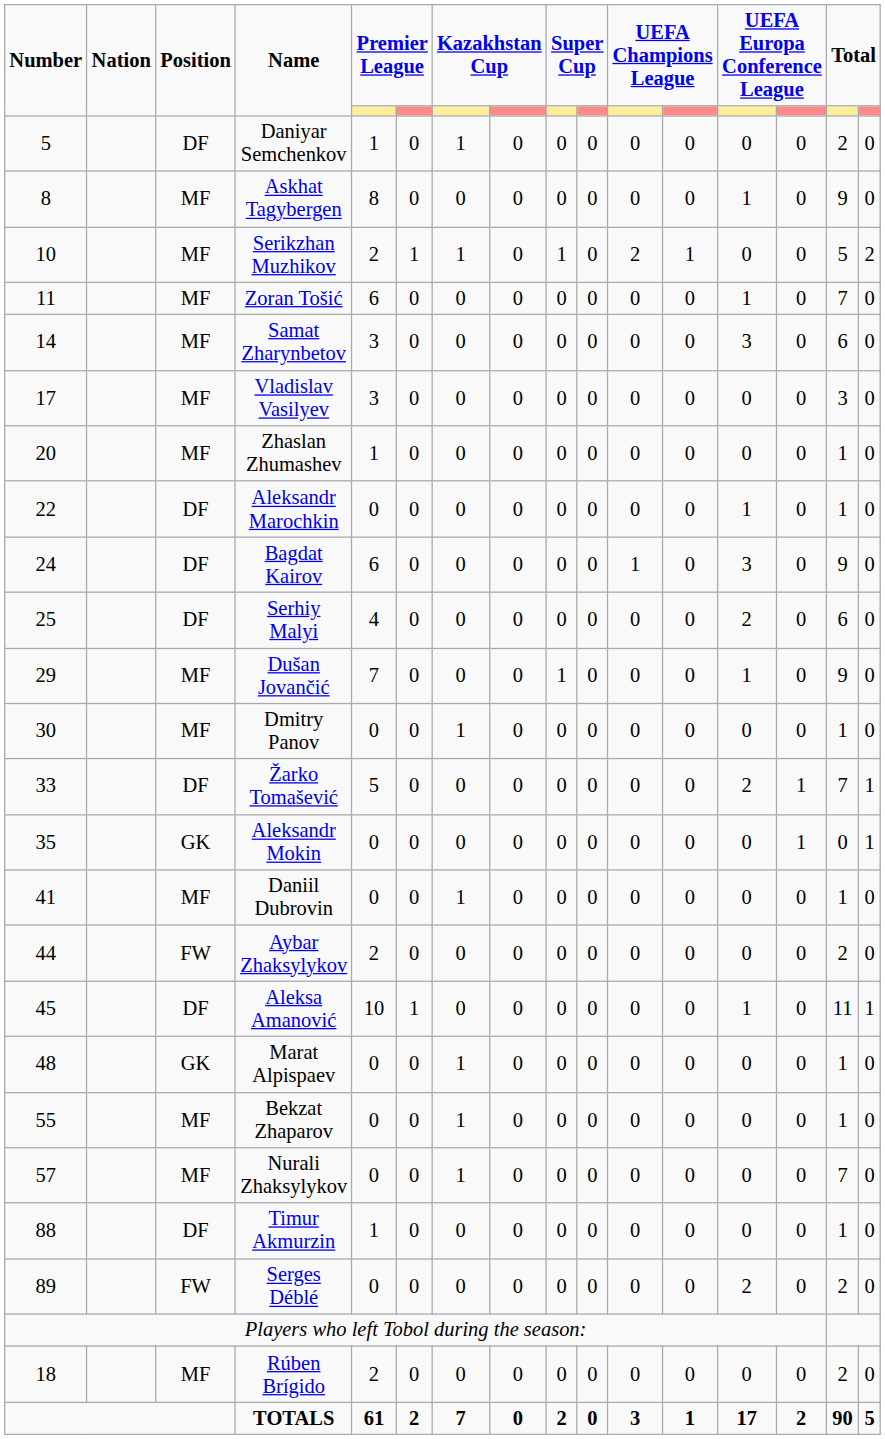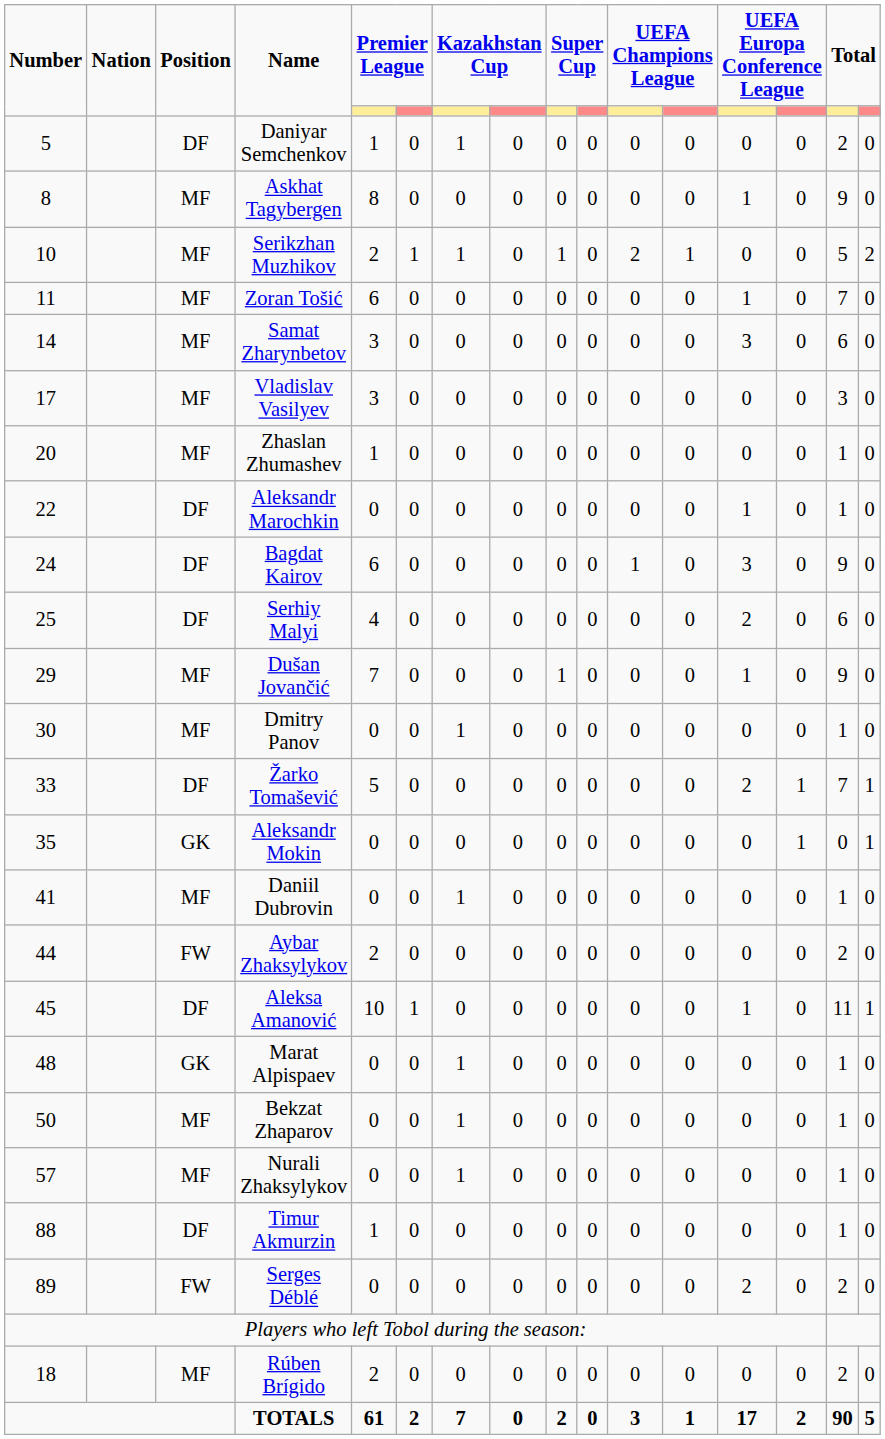 <table class="wikitable" style="text-align:center;">
 <tr>
 <td rowspan="2"  style="width:5%; text-align:center;"><strong>Number</strong></td>
 <td rowspan="2"  style="width:5%; text-align:center;"><strong>Nation</strong></td>
 <td rowspan="2"  style="width:5%; text-align:center;"><strong>Position</strong></td>
 <td rowspan="2"  style="width:20%; text-align:center;"><strong>Name</strong></td>
 <td colspan="2" style="text-align:center;"><strong><a href='#'>Premier League</a></strong></td>
 <td colspan="2" style="text-align:center;"><strong><a href='#'>Kazakhstan Cup</a></strong></td>
 <td colspan="2" style="text-align:center;"><strong><a href='#'>Super Cup</a></strong></td>
 <td colspan="2" style="text-align:center;"><strong><a href='#'>UEFA Champions League</a></strong></td>
 <td colspan="2" style="text-align:center;"><strong><a href='#'>UEFA Europa Conference League</a></strong></td>
 <td colspan="2" style="text-align:center;"><strong>Total</strong></td>
 </tr>
 <tr>
 <th style="width:60px; background:#fe9;"></th>
 <th style="width:60px; background:#ff8888;"></th>
 <th style="width:60px; background:#fe9;"></th>
 <th style="width:60px; background:#ff8888;"></th>
 <th style="width:60px; background:#fe9;"></th>
 <th style="width:60px; background:#ff8888;"></th>
 <th style="width:60px; background:#fe9;"></th>
 <th style="width:60px; background:#ff8888;"></th>
 <th style="width:120px; background:#fe9;"></th>
 <th style="width:120px; background:#ff8888;"></th>
 <th style="width:60px; background:#fe9;"></th>
 <th style="width:60px; background:#ff8888;"></th>
 </tr>
 <tr>
 <td>5</td>
 <td></td>
 <td>DF</td>
 <td>Daniyar Semchenkov</td>
 <td>1</td>
 <td>0</td>
 <td>1</td>
 <td>0</td>
 <td>0</td>
 <td>0</td>
 <td>0</td>
 <td>0</td>
 <td>0</td>
 <td>0</td>
 <td>2</td>
 <td>0</td>
 </tr>
 <tr>
 <td>8</td>
 <td></td>
 <td>MF</td>
 <td><a href='#'>Askhat Tagybergen</a></td>
 <td>8</td>
 <td>0</td>
 <td>0</td>
 <td>0</td>
 <td>0</td>
 <td>0</td>
 <td>0</td>
 <td>0</td>
 <td>1</td>
 <td>0</td>
 <td>9</td>
 <td>0</td>
 </tr>
 <tr>
 <td>10</td>
 <td></td>
 <td>MF</td>
 <td><a href='#'>Serikzhan Muzhikov</a></td>
 <td>2</td>
 <td>1</td>
 <td>1</td>
 <td>0</td>
 <td>1</td>
 <td>0</td>
 <td>2</td>
 <td>1</td>
 <td>0</td>
 <td>0</td>
 <td>5</td>
 <td>2</td>
 </tr>
 <tr>
 <td>11</td>
 <td></td>
 <td>MF</td>
 <td><a href='#'>Zoran Tošić</a></td>
 <td>6</td>
 <td>0</td>
 <td>0</td>
 <td>0</td>
 <td>0</td>
 <td>0</td>
 <td>0</td>
 <td>0</td>
 <td>1</td>
 <td>0</td>
 <td>7</td>
 <td>0</td>
 </tr>
 <tr>
 <td>14</td>
 <td></td>
 <td>MF</td>
 <td><a href='#'>Samat Zharynbetov</a></td>
 <td>3</td>
 <td>0</td>
 <td>0</td>
 <td>0</td>
 <td>0</td>
 <td>0</td>
 <td>0</td>
 <td>0</td>
 <td>3</td>
 <td>0</td>
 <td>6</td>
 <td>0</td>
 </tr>
 <tr>
 <td>17</td>
 <td></td>
 <td>MF</td>
 <td><a href='#'>Vladislav Vasilyev</a></td>
 <td>3</td>
 <td>0</td>
 <td>0</td>
 <td>0</td>
 <td>0</td>
 <td>0</td>
 <td>0</td>
 <td>0</td>
 <td>0</td>
 <td>0</td>
 <td>3</td>
 <td>0</td>
 </tr>
 <tr>
 <td>20</td>
 <td></td>
 <td>MF</td>
 <td>Zhaslan Zhumashev</td>
 <td>1</td>
 <td>0</td>
 <td>0</td>
 <td>0</td>
 <td>0</td>
 <td>0</td>
 <td>0</td>
 <td>0</td>
 <td>0</td>
 <td>0</td>
 <td>1</td>
 <td>0</td>
 </tr>
 <tr>
 <td>22</td>
 <td></td>
 <td>DF</td>
 <td><a href='#'>Aleksandr Marochkin</a></td>
 <td>0</td>
 <td>0</td>
 <td>0</td>
 <td>0</td>
 <td>0</td>
 <td>0</td>
 <td>0</td>
 <td>0</td>
 <td>1</td>
 <td>0</td>
 <td>1</td>
 <td>0</td>
 </tr>
 <tr>
 <td>24</td>
 <td></td>
 <td>DF</td>
 <td><a href='#'>Bagdat Kairov</a></td>
 <td>6</td>
 <td>0</td>
 <td>0</td>
 <td>0</td>
 <td>0</td>
 <td>0</td>
 <td>1</td>
 <td>0</td>
 <td>3</td>
 <td>0</td>
 <td>9</td>
 <td>0</td>
 </tr>
 <tr>
 <td>25</td>
 <td></td>
 <td>DF</td>
 <td><a href='#'>Serhiy Malyi</a></td>
 <td>4</td>
 <td>0</td>
 <td>0</td>
 <td>0</td>
 <td>0</td>
 <td>0</td>
 <td>0</td>
 <td>0</td>
 <td>2</td>
 <td>0</td>
 <td>6</td>
 <td>0</td>
 </tr>
 <tr>
 <td>29</td>
 <td></td>
 <td>MF</td>
 <td><a href='#'>Dušan Jovančić</a></td>
 <td>7</td>
 <td>0</td>
 <td>0</td>
 <td>0</td>
 <td>1</td>
 <td>0</td>
 <td>0</td>
 <td>0</td>
 <td>1</td>
 <td>0</td>
 <td>9</td>
 <td>0</td>
 </tr>
 <tr>
 <td>30</td>
 <td></td>
 <td>MF</td>
 <td>Dmitry Panov</td>
 <td>0</td>
 <td>0</td>
 <td>1</td>
 <td>0</td>
 <td>0</td>
 <td>0</td>
 <td>0</td>
 <td>0</td>
 <td>0</td>
 <td>0</td>
 <td>1</td>
 <td>0</td>
 </tr>
 <tr>
 <td>33</td>
 <td></td>
 <td>DF</td>
 <td><a href='#'>Žarko Tomašević</a></td>
 <td>5</td>
 <td>0</td>
 <td>0</td>
 <td>0</td>
 <td>0</td>
 <td>0</td>
 <td>0</td>
 <td>0</td>
 <td>2</td>
 <td>1</td>
 <td>7</td>
 <td>1</td>
 </tr>
 <tr>
 <td>35</td>
 <td></td>
 <td>GK</td>
 <td><a href='#'>Aleksandr Mokin</a></td>
 <td>0</td>
 <td>0</td>
 <td>0</td>
 <td>0</td>
 <td>0</td>
 <td>0</td>
 <td>0</td>
 <td>0</td>
 <td>0</td>
 <td>1</td>
 <td>0</td>
 <td>1</td>
 </tr>
 <tr>
 <td>41</td>
 <td></td>
 <td>MF</td>
 <td>Daniil Dubrovin</td>
 <td>0</td>
 <td>0</td>
 <td>1</td>
 <td>0</td>
 <td>0</td>
 <td>0</td>
 <td>0</td>
 <td>0</td>
 <td>0</td>
 <td>0</td>
 <td>1</td>
 <td>0</td>
 </tr>
 <tr>
 <td>44</td>
 <td></td>
 <td>FW</td>
 <td><a href='#'>Aybar Zhaksylykov</a></td>
 <td>2</td>
 <td>0</td>
 <td>0</td>
 <td>0</td>
 <td>0</td>
 <td>0</td>
 <td>0</td>
 <td>0</td>
 <td>0</td>
 <td>0</td>
 <td>2</td>
 <td>0</td>
 </tr>
 <tr>
 <td>45</td>
 <td></td>
 <td>DF</td>
 <td><a href='#'>Aleksa Amanović</a></td>
 <td>10</td>
 <td>1</td>
 <td>0</td>
 <td>0</td>
 <td>0</td>
 <td>0</td>
 <td>0</td>
 <td>0</td>
 <td>1</td>
 <td>0</td>
 <td>11</td>
 <td>1</td>
 </tr>
 <tr>
 <td>48</td>
 <td></td>
 <td>GK</td>
 <td>Marat Alpispaev</td>
 <td>0</td>
 <td>0</td>
 <td>1</td>
 <td>0</td>
 <td>0</td>
 <td>0</td>
 <td>0</td>
 <td>0</td>
 <td>0</td>
 <td>0</td>
 <td>1</td>
 <td>0</td>
 </tr>
 <tr>
-<td>55</td>
+<td>50</td>
 <td></td>
 <td>MF</td>
 <td>Bekzat Zhaparov</td>
 <td>0</td>
 <td>0</td>
 <td>1</td>
 <td>0</td>
 <td>0</td>
 <td>0</td>
 <td>0</td>
 <td>0</td>
 <td>0</td>
 <td>0</td>
 <td>1</td>
 <td>0</td>
 </tr>
 <tr>
 <td>57</td>
 <td></td>
 <td>MF</td>
 <td>Nurali Zhaksylykov</td>
 <td>0</td>
 <td>0</td>
 <td>1</td>
 <td>0</td>
 <td>0</td>
 <td>0</td>
 <td>0</td>
 <td>0</td>
 <td>0</td>
 <td>0</td>
-<td>7</td>
+<td>1</td>
 <td>0</td>
 </tr>
 <tr>
 <td>88</td>
 <td></td>
 <td>DF</td>
 <td><a href='#'>Timur Akmurzin</a></td>
 <td>1</td>
 <td>0</td>
 <td>0</td>
 <td>0</td>
 <td>0</td>
 <td>0</td>
 <td>0</td>
 <td>0</td>
 <td>0</td>
 <td>0</td>
 <td>1</td>
 <td>0</td>
 </tr>
 <tr>
 <td>89</td>
 <td></td>
 <td>FW</td>
 <td><a href='#'>Serges Déblé</a></td>
 <td>0</td>
 <td>0</td>
 <td>0</td>
 <td>0</td>
 <td>0</td>
 <td>0</td>
 <td>0</td>
 <td>0</td>
 <td>2</td>
 <td>0</td>
 <td>2</td>
 <td>0</td>
 </tr>
 <tr>
 <td colspan="14"><em>Players who left Tobol during the season:</em></td>
 </tr>
 <tr>
 <td>18</td>
 <td></td>
 <td>MF</td>
 <td><a href='#'>Rúben Brígido</a></td>
 <td>2</td>
 <td>0</td>
 <td>0</td>
 <td>0</td>
 <td>0</td>
 <td>0</td>
 <td>0</td>
 <td>0</td>
 <td>0</td>
 <td>0</td>
 <td>2</td>
 <td>0</td>
 </tr>
 <tr>
 <td colspan="3"></td>
 <td><strong>TOTALS</strong></td>
 <td><strong>61</strong></td>
 <td><strong>2</strong></td>
 <td><strong>7</strong></td>
 <td><strong>0</strong></td>
 <td><strong>2</strong></td>
 <td><strong>0</strong></td>
 <td><strong>3</strong></td>
 <td><strong>1</strong></td>
 <td><strong>17</strong></td>
 <td><strong>2</strong></td>
 <td><strong>90</strong></td>
 <td><strong>5</strong></td>
 </tr>
 </table>
